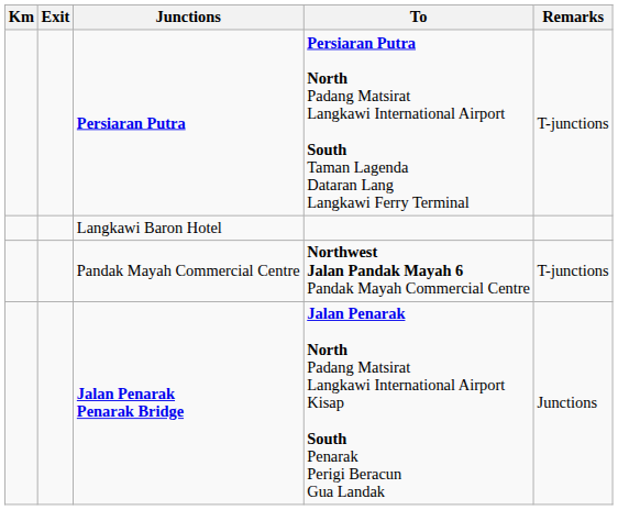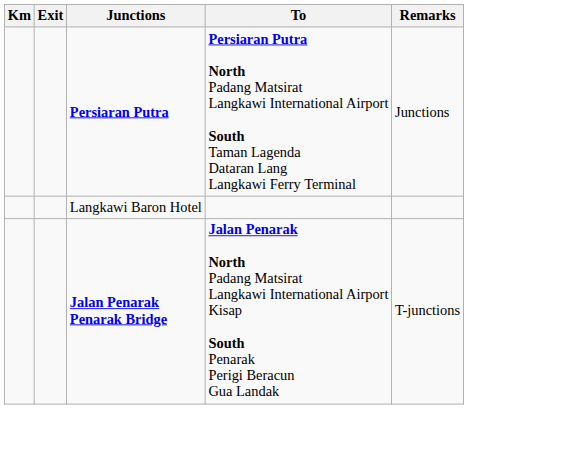 <table class="wikitable">
 <tr>
 <th>Km</th>
 <th>Exit</th>
 <th>Junctions</th>
 <th>To</th>
 <th>Remarks</th>
 </tr>
 <tr>
 <td></td>
 <td></td>
 <td> <strong><a href='#'>Persiaran Putra</a></strong></td>
 <td> <strong><a href='#'>Persiaran Putra</a></strong><br><br><strong>North</strong><br>Padang Matsirat<br>Langkawi International Airport <br><br><strong>South</strong><br>Taman Lagenda<br>Dataran Lang<br>Langkawi Ferry Terminal </td>
-<td>T-junctions</td>
+<td>Junctions</td>
 </tr>
 <tr>
 <td></td>
 <td></td>
 <td>Langkawi Baron Hotel</td>
 <td></td>
 <td></td>
 </tr>
 <tr>
 <td></td>
 <td></td>
-<td>Pandak Mayah Commercial Centre</td>
-<td><strong>Northwest</strong><br><strong>Jalan Pandak Mayah 6</strong><br>Pandak Mayah Commercial Centre</td>
+<td> <strong><a href='#'>Jalan Penarak</a></strong><br><strong><a href='#'>Penarak Bridge</a></strong></td>
+<td> <strong><a href='#'>Jalan Penarak</a></strong><br><br><strong>North</strong><br>Padang Matsirat<br>Langkawi International Airport <br>Kisap<br><br><strong>South</strong><br>Penarak<br>Perigi Beracun<br>Gua Landak</td>
 <td>T-junctions</td>
 </tr>
-<tr>
-<td></td>
-<td></td>
-<td> <strong><a href='#'>Jalan Penarak</a></strong><br><strong><a href='#'>Penarak Bridge</a></strong></td>
-<td> <strong><a href='#'>Jalan Penarak</a></strong><br><br><strong>North</strong><br>Padang Matsirat<br>Langkawi International Airport <br>Kisap<br><br><strong>South</strong><br>Penarak<br>Perigi Beracun<br>Gua Landak</td>
-<td>Junctions</td>
-</tr>
 </table>
